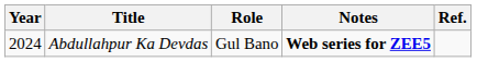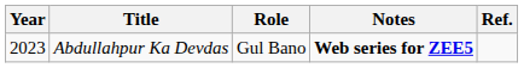 <table class="wikitable sortable plainrowheaders">
 <tr style="text-align:center;">
 <th scope="col">Year</th>
 <th scope="col">Title</th>
 <th scope="col">Role</th>
 <th scope="col" class="unsortable">Notes</th>
 <th scope="col" class="unsortable">Ref.</th>
 </tr>
 <tr>
-<td>2024</td>
+<td>2023</td>
 <td><em>Abdullahpur Ka Devdas</em></td>
 <td>Gul Bano</td>
 <td><strong>Web series for <a href='#'>ZEE5</a></strong></td>
 <td></td>
 </tr>
 </table>
